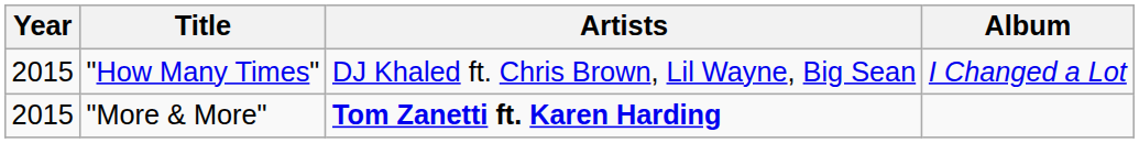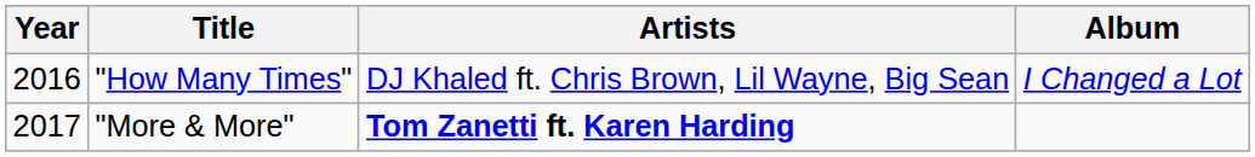 <table class="wikitable sortable">
 <tr>
 <th>Year</th>
 <th>Title</th>
 <th>Artists</th>
 <th>Album</th>
 </tr>
 <tr>
-<td>2015</td>
+<td>2016</td>
 <td>"<a href='#'>How Many Times</a>"</td>
 <td><a href='#'>DJ Khaled</a> ft. <a href='#'>Chris Brown</a>, <a href='#'>Lil Wayne</a>, <a href='#'>Big Sean</a></td>
 <td><em><a href='#'>I Changed a Lot</a></em></td>
 </tr>
 <tr>
-<td>2015</td>
+<td>2017</td>
 <td>"More & More"</td>
 <td><strong><a href='#'>Tom Zanetti</a> ft. <a href='#'>Karen Harding</a></strong></td>
 <td></td>
 </tr>
 </table>
